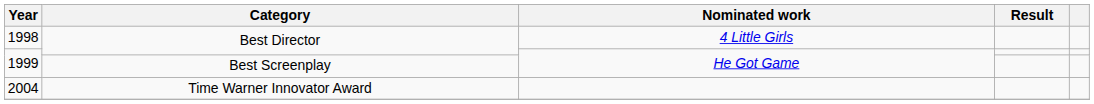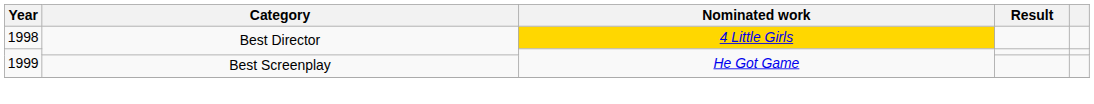 <table class="wikitable">
 <tr>
 <th scope="col" style="width:1em;">Year</th>
 <th scope="col" style="width:35em;">Category</th>
 <th scope="col" style="width:35em;">Nominated work</th>
 <th scope="col" style="width:5em;">Result</th>
 <th scope="col" style="width:1em;" class="unsortable"></th>
 </tr>
 <tr>
 <td align="center">1998</td>
 <td rowspan="2" align="center">Best Director</td>
-<td align="center"><em><a href='#'>4 Little Girls</a></em></td>
+<td align="center" style="background: gold;"><em><a href='#'>4 Little Girls</a></em></td>
 <td></td>
 <td></td>
 </tr>
 <tr>
 <td align="center" rowspan="2">1999</td>
 <td align="center" rowspan="2"><em><a href='#'>He Got Game</a></em></td>
 <td></td>
 <td></td>
 </tr>
 <tr>
 <td align="center">Best Screenplay</td>
 <td></td>
 <td></td>
 </tr>
 <tr>
-<td align="center">2004</td>
-<td align="center">Time Warner Innovator Award</td>
-<td align="center"></td>
-<td></td>
-<td></td>
-</tr>
-<tr>
 </tr>
 </table>
